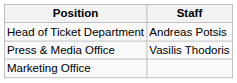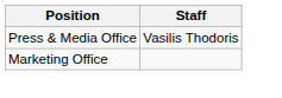 <table class="wikitable">
 <tr>
 <th><strong>Position</strong></th>
 <th><strong>Staff</strong></th>
-</tr>
-<tr>
-<td>Head of Ticket Department</td>
-<td>Andreas Potsis</td>
 </tr>
 <tr>
 <td>Press & Media Office</td>
 <td>Vasilis Thodoris</td>
 </tr>
 <tr>
 <td>Marketing Office</td>
 <td></td>
 </tr>
 </table>
